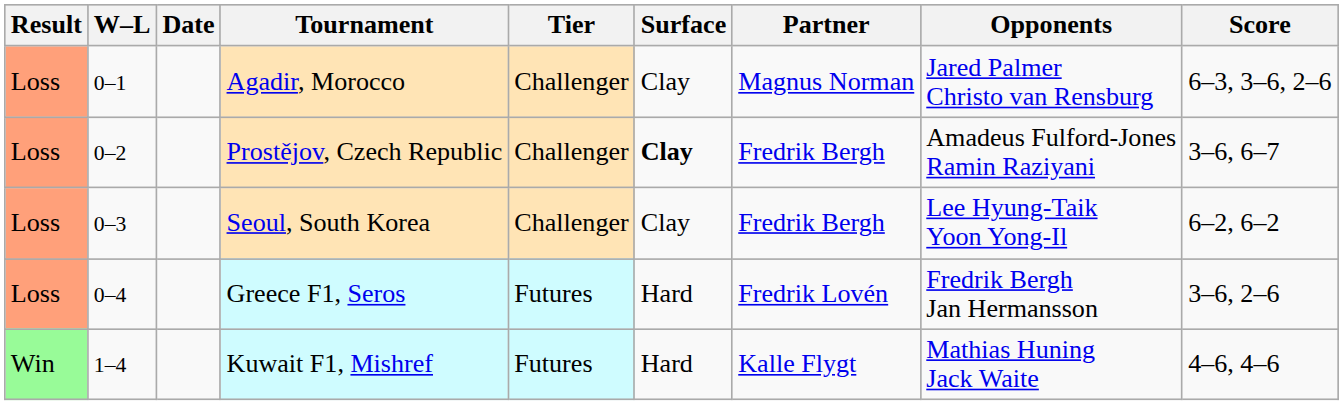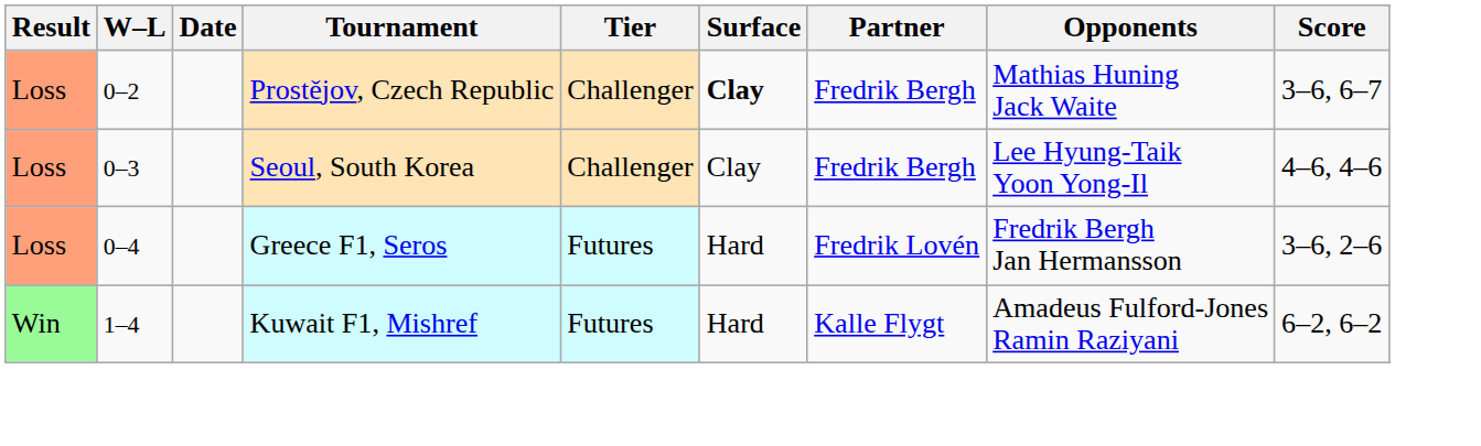 <table class="sortable wikitable">
 <tr>
 <th>Result</th>
 <th class="unsortable">W–L</th>
 <th>Date</th>
 <th>Tournament</th>
 <th>Tier</th>
 <th>Surface</th>
 <th>Partner</th>
 <th>Opponents</th>
 <th class="unsortable">Score</th>
 </tr>
 <tr>
 <td style="background:#ffa07a;">Loss</td>
-<td><small>0–1</small></td>
-<td></td>
-<td style="background:moccasin;"><a href='#'>Agadir</a>, Morocco</td>
-<td style="background:moccasin;">Challenger</td>
-<td>Clay</td>
-<td> <a href='#'>Magnus Norman</a></td>
-<td> <a href='#'>Jared Palmer</a> <br>  <a href='#'>Christo van Rensburg</a></td>
-<td>6–3, 3–6, 2–6</td>
-</tr>
-<tr>
-<td style="background:#ffa07a;">Loss</td>
 <td><small>0–2</small></td>
 <td></td>
 <td style="background:moccasin;"><a href='#'>Prostějov</a>, Czech Republic</td>
 <td style="background:moccasin;">Challenger</td>
 <td><strong>Clay</strong></td>
 <td> <a href='#'>Fredrik Bergh</a></td>
-<td> Amadeus Fulford-Jones <br>  <a href='#'>Ramin Raziyani</a></td>
+<td> <a href='#'>Mathias Huning</a> <br>  <a href='#'>Jack Waite</a></td>
 <td>3–6, 6–7</td>
 </tr>
 <tr>
 <td style="background:#ffa07a;">Loss</td>
 <td><small>0–3</small></td>
 <td></td>
 <td style="background:moccasin;"><a href='#'>Seoul</a>, South Korea</td>
 <td style="background:moccasin;">Challenger</td>
 <td>Clay</td>
 <td> <a href='#'>Fredrik Bergh</a></td>
 <td> <a href='#'>Lee Hyung-Taik</a> <br>  <a href='#'>Yoon Yong-Il</a></td>
-<td>6–2, 6–2</td>
+<td>4–6, 4–6</td>
 </tr>
 <tr>
 <td style="background:#ffa07a;">Loss</td>
 <td><small>0–4</small></td>
 <td></td>
 <td style="background:#cffcff;">Greece F1, <a href='#'>Seros</a></td>
 <td style="background:#cffcff;">Futures</td>
 <td>Hard</td>
 <td> <a href='#'>Fredrik Lovén</a></td>
 <td> <a href='#'>Fredrik Bergh</a> <br>  Jan Hermansson</td>
 <td>3–6, 2–6</td>
 </tr>
 <tr>
 <td style="background:#98fb98;">Win</td>
 <td><small>1–4</small></td>
 <td></td>
 <td style="background:#cffcff;">Kuwait F1, <a href='#'>Mishref</a></td>
 <td style="background:#cffcff;">Futures</td>
 <td>Hard</td>
 <td> <a href='#'>Kalle Flygt</a></td>
-<td> <a href='#'>Mathias Huning</a> <br>  <a href='#'>Jack Waite</a></td>
-<td>4–6, 4–6</td>
+<td> Amadeus Fulford-Jones <br>  <a href='#'>Ramin Raziyani</a></td>
+<td>6–2, 6–2</td>
 </tr>
 </table>
